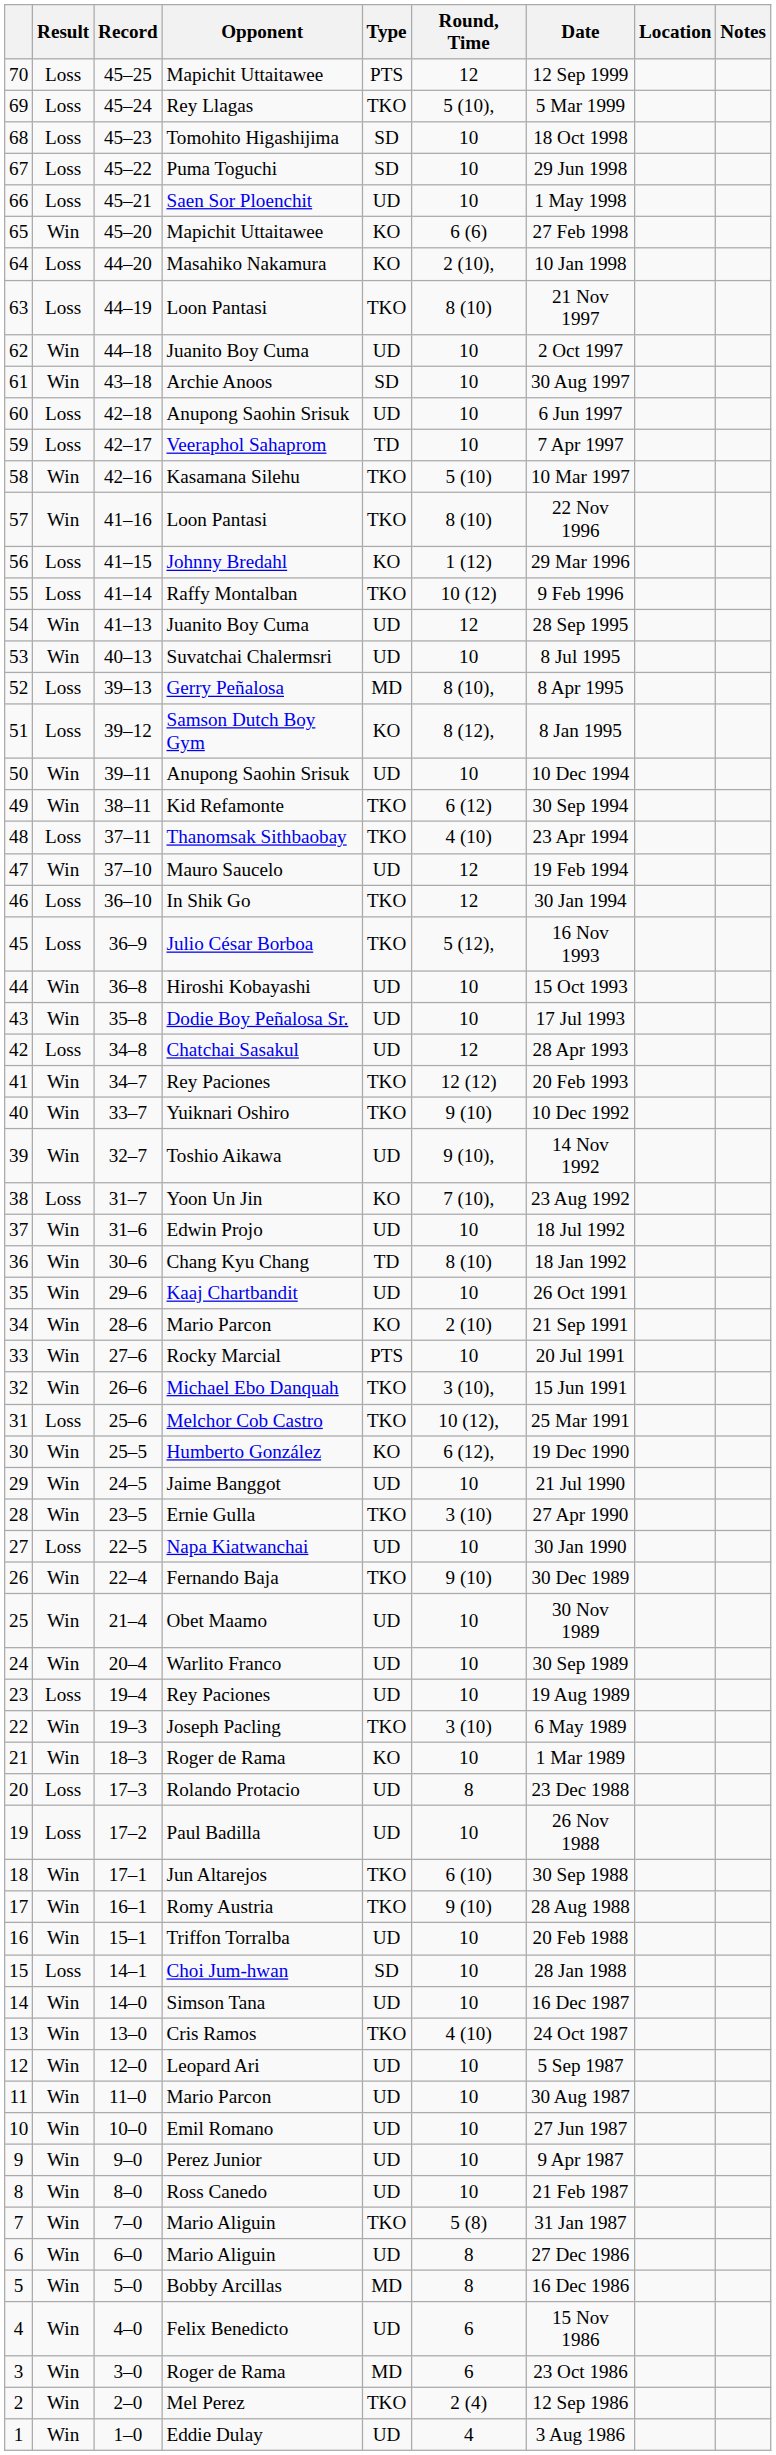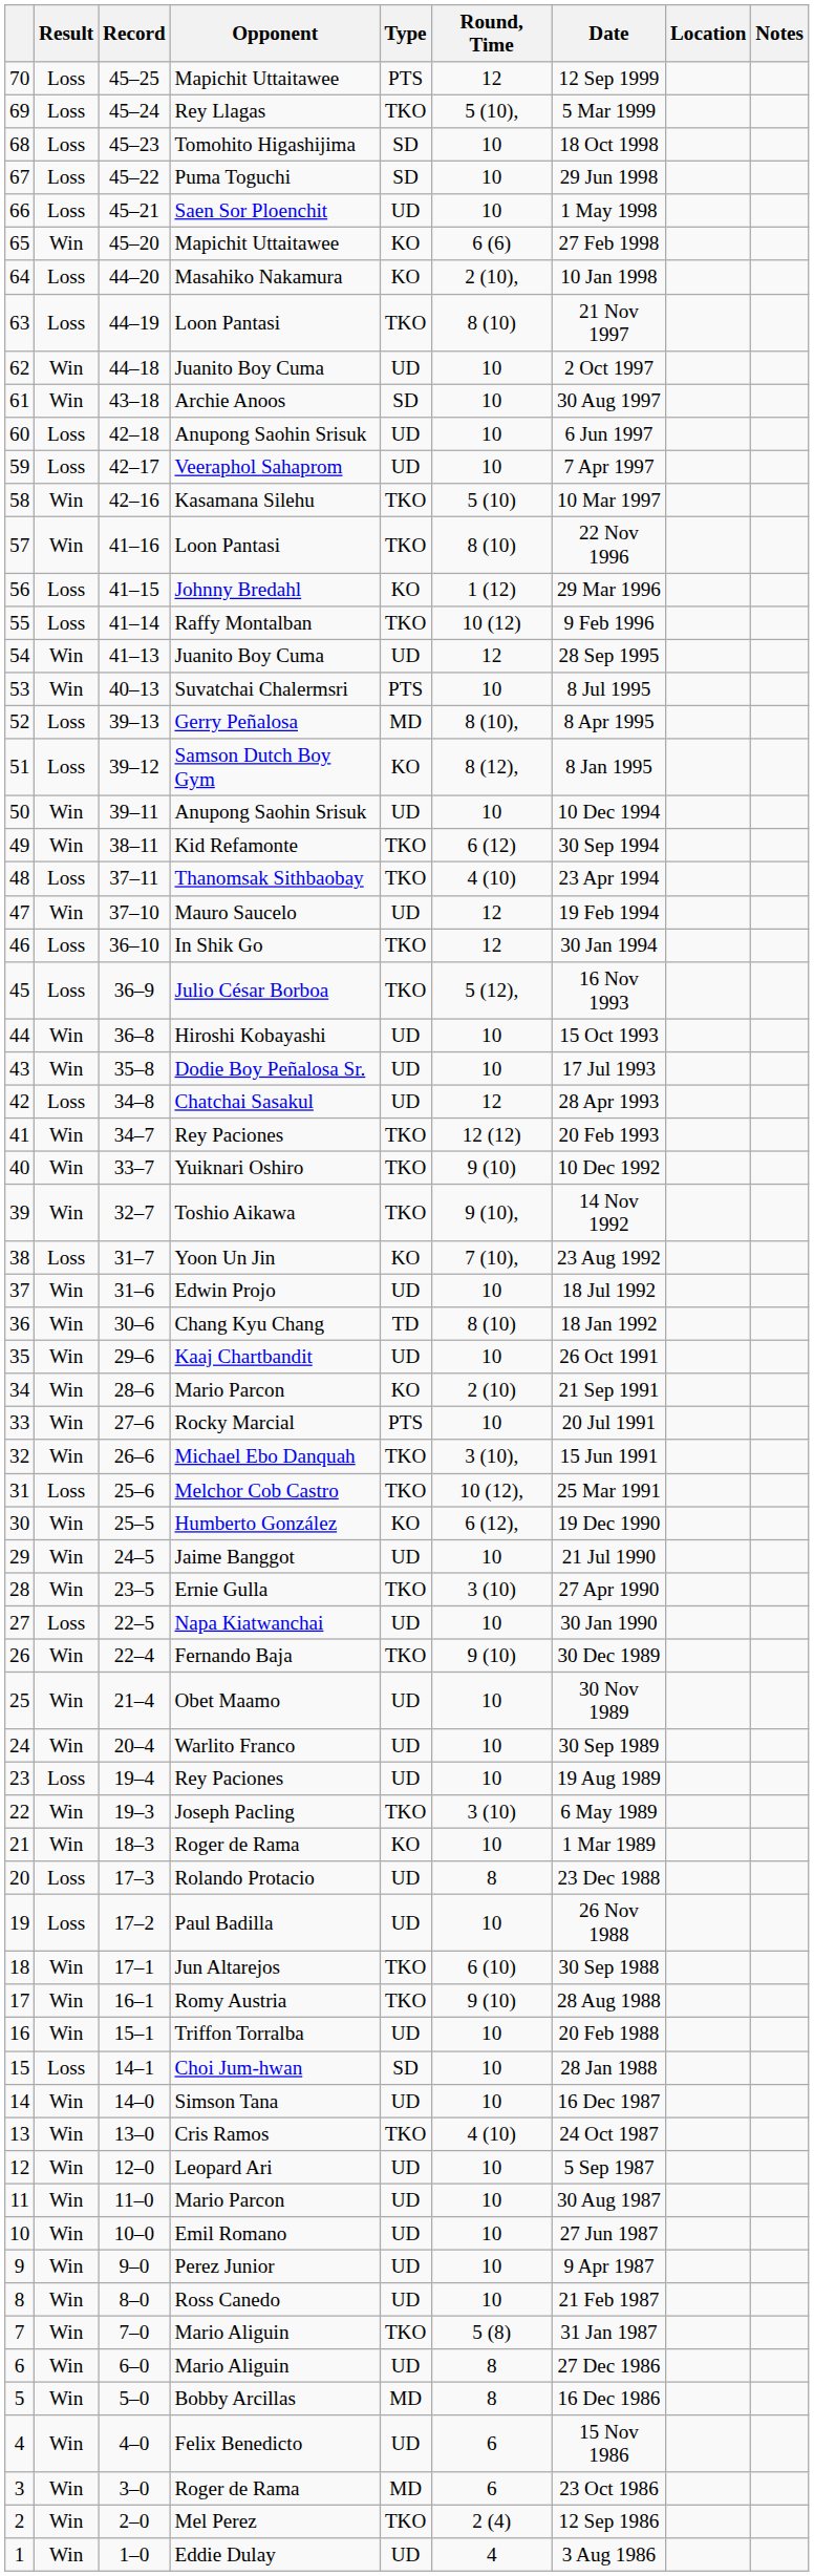 <table class="wikitable" style="text-align:center; font-size:95%">
 <tr>
 <th></th>
 <th>Result</th>
 <th>Record</th>
 <th>Opponent</th>
 <th>Type</th>
 <th>Round, Time</th>
 <th>Date</th>
 <th>Location</th>
 <th>Notes</th>
 </tr>
 <tr>
 <td>70</td>
 <td>Loss</td>
 <td>45–25</td>
 <td style="text-align:left;">Mapichit Uttaitawee</td>
 <td>PTS</td>
 <td>12</td>
 <td>12 Sep 1999</td>
 <td style="text-align:left;"></td>
 <td></td>
 </tr>
 <tr>
 <td>69</td>
 <td>Loss</td>
 <td>45–24</td>
 <td style="text-align:left;">Rey Llagas</td>
 <td>TKO</td>
 <td>5 (10), </td>
 <td>5 Mar 1999</td>
 <td style="text-align:left;"></td>
 <td></td>
 </tr>
 <tr>
 <td>68</td>
 <td>Loss</td>
 <td>45–23</td>
 <td style="text-align:left;">Tomohito Higashijima</td>
 <td>SD</td>
 <td>10</td>
 <td>18 Oct 1998</td>
 <td style="text-align:left;"></td>
 <td></td>
 </tr>
 <tr>
 <td>67</td>
 <td>Loss</td>
 <td>45–22</td>
 <td style="text-align:left;">Puma Toguchi</td>
 <td>SD</td>
 <td>10</td>
 <td>29 Jun 1998</td>
 <td style="text-align:left;"></td>
 <td></td>
 </tr>
 <tr>
 <td>66</td>
 <td>Loss</td>
 <td>45–21</td>
 <td style="text-align:left;"><a href='#'>Saen Sor Ploenchit</a></td>
 <td>UD</td>
 <td>10</td>
 <td>1 May 1998</td>
 <td style="text-align:left;"></td>
 <td></td>
 </tr>
 <tr>
 <td>65</td>
 <td>Win</td>
 <td>45–20</td>
 <td style="text-align:left;">Mapichit Uttaitawee</td>
 <td>KO</td>
 <td>6 (6)</td>
 <td>27 Feb 1998</td>
 <td style="text-align:left;"></td>
 <td></td>
 </tr>
 <tr>
 <td>64</td>
 <td>Loss</td>
 <td>44–20</td>
 <td style="text-align:left;">Masahiko Nakamura</td>
 <td>KO</td>
 <td>2 (10), </td>
 <td>10 Jan 1998</td>
 <td style="text-align:left;"></td>
 <td></td>
 </tr>
 <tr>
 <td>63</td>
 <td>Loss</td>
 <td>44–19</td>
 <td style="text-align:left;">Loon Pantasi</td>
 <td>TKO</td>
 <td>8 (10)</td>
 <td>21 Nov 1997</td>
 <td style="text-align:left;"></td>
 <td></td>
 </tr>
 <tr>
 <td>62</td>
 <td>Win</td>
 <td>44–18</td>
 <td style="text-align:left;">Juanito Boy Cuma</td>
 <td>UD</td>
 <td>10</td>
 <td>2 Oct 1997</td>
 <td style="text-align:left;"></td>
 <td></td>
 </tr>
 <tr>
 <td>61</td>
 <td>Win</td>
 <td>43–18</td>
 <td style="text-align:left;">Archie Anoos</td>
 <td>SD</td>
 <td>10</td>
 <td>30 Aug 1997</td>
 <td style="text-align:left;"></td>
 <td></td>
 </tr>
 <tr>
 <td>60</td>
 <td>Loss</td>
 <td>42–18</td>
 <td style="text-align:left;">Anupong Saohin Srisuk</td>
 <td>UD</td>
 <td>10</td>
 <td>6 Jun 1997</td>
 <td style="text-align:left;"></td>
 <td></td>
 </tr>
 <tr>
 <td>59</td>
 <td>Loss</td>
 <td>42–17</td>
 <td style="text-align:left;"><a href='#'>Veeraphol Sahaprom</a></td>
-<td>TD</td>
+<td>UD</td>
 <td>10</td>
 <td>7 Apr 1997</td>
 <td style="text-align:left;"></td>
 <td></td>
 </tr>
 <tr>
 <td>58</td>
 <td>Win</td>
 <td>42–16</td>
 <td style="text-align:left;">Kasamana Silehu</td>
 <td>TKO</td>
 <td>5 (10)</td>
 <td>10 Mar 1997</td>
 <td style="text-align:left;"></td>
 <td></td>
 </tr>
 <tr>
 <td>57</td>
 <td>Win</td>
 <td>41–16</td>
 <td style="text-align:left;">Loon Pantasi</td>
 <td>TKO</td>
 <td>8 (10)</td>
 <td>22 Nov 1996</td>
 <td style="text-align:left;"></td>
 <td></td>
 </tr>
 <tr>
 <td>56</td>
 <td>Loss</td>
 <td>41–15</td>
 <td style="text-align:left;"><a href='#'>Johnny Bredahl</a></td>
 <td>KO</td>
 <td>1 (12)</td>
 <td>29 Mar 1996</td>
 <td style="text-align:left;"></td>
 <td style="text-align:left;"></td>
 </tr>
 <tr>
 <td>55</td>
 <td>Loss</td>
 <td>41–14</td>
 <td style="text-align:left;">Raffy Montalban</td>
 <td>TKO</td>
 <td>10 (12)</td>
 <td>9 Feb 1996</td>
 <td style="text-align:left;"></td>
 <td style="text-align:left;"></td>
 </tr>
 <tr>
 <td>54</td>
 <td>Win</td>
 <td>41–13</td>
 <td style="text-align:left;">Juanito Boy Cuma</td>
 <td>UD</td>
 <td>12</td>
 <td>28 Sep 1995</td>
 <td style="text-align:left;"></td>
 <td style="text-align:left;"></td>
 </tr>
 <tr>
 <td>53</td>
 <td>Win</td>
 <td>40–13</td>
 <td style="text-align:left;">Suvatchai Chalermsri</td>
-<td>UD</td>
+<td>PTS</td>
 <td>10</td>
 <td>8 Jul 1995</td>
 <td style="text-align:left;"></td>
 <td></td>
 </tr>
 <tr>
 <td>52</td>
 <td>Loss</td>
 <td>39–13</td>
 <td style="text-align:left;"><a href='#'>Gerry Peñalosa</a></td>
 <td>MD</td>
 <td>8 (10), </td>
 <td>8 Apr 1995</td>
 <td style="text-align:left;"></td>
 <td></td>
 </tr>
 <tr>
 <td>51</td>
 <td>Loss</td>
 <td>39–12</td>
 <td style="text-align:left;"><a href='#'>Samson Dutch Boy Gym</a></td>
 <td>KO</td>
 <td>8 (12), </td>
 <td>8 Jan 1995</td>
 <td style="text-align:left;"></td>
 <td></td>
 </tr>
 <tr>
 <td>50</td>
 <td>Win</td>
 <td>39–11</td>
 <td style="text-align:left;">Anupong Saohin Srisuk</td>
 <td>UD</td>
 <td>10</td>
 <td>10 Dec 1994</td>
 <td style="text-align:left;"></td>
 <td></td>
 </tr>
 <tr>
 <td>49</td>
 <td>Win</td>
 <td>38–11</td>
 <td style="text-align:left;">Kid Refamonte</td>
 <td>TKO</td>
 <td>6 (12)</td>
 <td>30 Sep 1994</td>
 <td style="text-align:left;"></td>
 <td style="text-align:left;"></td>
 </tr>
 <tr>
 <td>48</td>
 <td>Loss</td>
 <td>37–11</td>
 <td style="text-align:left;"><a href='#'>Thanomsak Sithbaobay</a></td>
 <td>TKO</td>
 <td>4 (10)</td>
 <td>23 Apr 1994</td>
 <td style="text-align:left;"></td>
 <td></td>
 </tr>
 <tr>
 <td>47</td>
 <td>Win</td>
 <td>37–10</td>
 <td style="text-align:left;">Mauro Saucelo</td>
 <td>UD</td>
 <td>12</td>
 <td>19 Feb 1994</td>
 <td style="text-align:left;"></td>
 <td style="text-align:left;"></td>
 </tr>
 <tr>
 <td>46</td>
 <td>Loss</td>
 <td>36–10</td>
 <td style="text-align:left;">In Shik Go</td>
 <td>TKO</td>
 <td>12</td>
 <td>30 Jan 1994</td>
 <td style="text-align:left;"></td>
 <td style="text-align:left;"></td>
 </tr>
 <tr>
 <td>45</td>
 <td>Loss</td>
 <td>36–9</td>
 <td style="text-align:left;"><a href='#'>Julio César Borboa</a></td>
 <td>TKO</td>
 <td>5 (12), </td>
 <td>16 Nov 1993</td>
 <td style="text-align:left;"></td>
 <td style="text-align:left;"></td>
 </tr>
 <tr>
 <td>44</td>
 <td>Win</td>
 <td>36–8</td>
 <td style="text-align:left;">Hiroshi Kobayashi</td>
 <td>UD</td>
 <td>10</td>
 <td>15 Oct 1993</td>
 <td style="text-align:left;"></td>
 <td></td>
 </tr>
 <tr>
 <td>43</td>
 <td>Win</td>
 <td>35–8</td>
 <td style="text-align:left;"><a href='#'>Dodie Boy Peñalosa Sr.</a></td>
 <td>UD</td>
 <td>10</td>
 <td>17 Jul 1993</td>
 <td style="text-align:left;"></td>
 <td></td>
 </tr>
 <tr>
 <td>42</td>
 <td>Loss</td>
 <td>34–8</td>
 <td style="text-align:left;"><a href='#'>Chatchai Sasakul</a></td>
 <td>UD</td>
 <td>12</td>
 <td>28 Apr 1993</td>
 <td style="text-align:left;"></td>
 <td style="text-align:left;"></td>
 </tr>
 <tr>
 <td>41</td>
 <td>Win</td>
 <td>34–7</td>
 <td style="text-align:left;">Rey Paciones</td>
 <td>TKO</td>
 <td>12 (12)</td>
 <td>20 Feb 1993</td>
 <td style="text-align:left;"></td>
 <td style="text-align:left;"></td>
 </tr>
 <tr>
 <td>40</td>
 <td>Win</td>
 <td>33–7</td>
 <td style="text-align:left;">Yuiknari Oshiro</td>
 <td>TKO</td>
 <td>9 (10)</td>
 <td>10 Dec 1992</td>
 <td style="text-align:left;"></td>
 <td></td>
 </tr>
 <tr>
 <td>39</td>
 <td>Win</td>
 <td>32–7</td>
 <td style="text-align:left;">Toshio Aikawa</td>
-<td>UD</td>
+<td>TKO</td>
 <td>9 (10), </td>
 <td>14 Nov 1992</td>
 <td style="text-align:left;"></td>
 <td></td>
 </tr>
 <tr>
 <td>38</td>
 <td>Loss</td>
 <td>31–7</td>
 <td style="text-align:left;">Yoon Un Jin</td>
 <td>KO</td>
 <td>7 (10), </td>
 <td>23 Aug 1992</td>
 <td style="text-align:left;"></td>
 <td></td>
 </tr>
 <tr>
 <td>37</td>
 <td>Win</td>
 <td>31–6</td>
 <td style="text-align:left;">Edwin Projo</td>
 <td>UD</td>
 <td>10</td>
 <td>18 Jul 1992</td>
 <td style="text-align:left;"></td>
 <td></td>
 </tr>
 <tr>
 <td>36</td>
 <td>Win</td>
 <td>30–6</td>
 <td style="text-align:left;">Chang Kyu Chang</td>
 <td>TD</td>
 <td>8 (10)</td>
 <td>18 Jan 1992</td>
 <td style="text-align:left;"></td>
 <td></td>
 </tr>
 <tr>
 <td>35</td>
 <td>Win</td>
 <td>29–6</td>
 <td style="text-align:left;"><a href='#'>Kaaj Chartbandit</a></td>
 <td>UD</td>
 <td>10</td>
 <td>26 Oct 1991</td>
 <td style="text-align:left;"></td>
 <td></td>
 </tr>
 <tr>
 <td>34</td>
 <td>Win</td>
 <td>28–6</td>
 <td style="text-align:left;">Mario Parcon</td>
 <td>KO</td>
 <td>2 (10)</td>
 <td>21 Sep 1991</td>
 <td style="text-align:left;"></td>
 <td></td>
 </tr>
 <tr>
 <td>33</td>
 <td>Win</td>
 <td>27–6</td>
 <td style="text-align:left;">Rocky Marcial</td>
 <td>PTS</td>
 <td>10</td>
 <td>20 Jul 1991</td>
 <td style="text-align:left;"></td>
 <td></td>
 </tr>
 <tr>
 <td>32</td>
 <td>Win</td>
 <td>26–6</td>
 <td style="text-align:left;"><a href='#'>Michael Ebo Danquah</a></td>
 <td>TKO</td>
 <td>3 (10), </td>
 <td>15 Jun 1991</td>
 <td style="text-align:left;"></td>
 <td></td>
 </tr>
 <tr>
 <td>31</td>
 <td>Loss</td>
 <td>25–6</td>
 <td style="text-align:left;"><a href='#'>Melchor Cob Castro</a></td>
 <td>TKO</td>
 <td>10 (12), </td>
 <td>25 Mar 1991</td>
 <td style="text-align:left;"></td>
 <td style="text-align:left;"></td>
 </tr>
 <tr>
 <td>30</td>
 <td>Win</td>
 <td>25–5</td>
 <td style="text-align:left;"><a href='#'>Humberto González</a></td>
 <td>KO</td>
 <td>6 (12), </td>
 <td>19 Dec 1990</td>
 <td style="text-align:left;"></td>
 <td style="text-align:left;"></td>
 </tr>
 <tr>
 <td>29</td>
 <td>Win</td>
 <td>24–5</td>
 <td style="text-align:left;">Jaime Banggot</td>
 <td>UD</td>
 <td>10</td>
 <td>21 Jul 1990</td>
 <td style="text-align:left;"></td>
 <td></td>
 </tr>
 <tr>
 <td>28</td>
 <td>Win</td>
 <td>23–5</td>
 <td style="text-align:left;">Ernie Gulla</td>
 <td>TKO</td>
 <td>3 (10)</td>
 <td>27 Apr 1990</td>
 <td style="text-align:left;"></td>
 <td></td>
 </tr>
 <tr>
 <td>27</td>
 <td>Loss</td>
 <td>22–5</td>
 <td style="text-align:left;"><a href='#'>Napa Kiatwanchai</a></td>
 <td>UD</td>
 <td>10</td>
 <td>30 Jan 1990</td>
 <td style="text-align:left;"></td>
 <td></td>
 </tr>
 <tr>
 <td>26</td>
 <td>Win</td>
 <td>22–4</td>
 <td style="text-align:left;">Fernando Baja</td>
 <td>TKO</td>
 <td>9 (10)</td>
 <td>30 Dec 1989</td>
 <td style="text-align:left;"></td>
 <td></td>
 </tr>
 <tr>
 <td>25</td>
 <td>Win</td>
 <td>21–4</td>
 <td style="text-align:left;">Obet Maamo</td>
 <td>UD</td>
 <td>10</td>
 <td>30 Nov 1989</td>
 <td style="text-align:left;"></td>
 <td></td>
 </tr>
 <tr>
 <td>24</td>
 <td>Win</td>
 <td>20–4</td>
 <td style="text-align:left;">Warlito Franco</td>
 <td>UD</td>
 <td>10</td>
 <td>30 Sep 1989</td>
 <td style="text-align:left;"></td>
 <td></td>
 </tr>
 <tr>
 <td>23</td>
 <td>Loss</td>
 <td>19–4</td>
 <td style="text-align:left;">Rey Paciones</td>
 <td>UD</td>
 <td>10</td>
 <td>19 Aug 1989</td>
 <td style="text-align:left;"></td>
 <td></td>
 </tr>
 <tr>
 <td>22</td>
 <td>Win</td>
 <td>19–3</td>
 <td style="text-align:left;">Joseph Pacling</td>
 <td>TKO</td>
 <td>3 (10)</td>
 <td>6 May 1989</td>
 <td style="text-align:left;"></td>
 <td></td>
 </tr>
 <tr>
 <td>21</td>
 <td>Win</td>
 <td>18–3</td>
 <td style="text-align:left;">Roger de Rama</td>
 <td>KO</td>
 <td>10</td>
 <td>1 Mar 1989</td>
 <td style="text-align:left;"></td>
 <td></td>
 </tr>
 <tr>
 <td>20</td>
 <td>Loss</td>
 <td>17–3</td>
 <td style="text-align:left;">Rolando Protacio</td>
 <td>UD</td>
 <td>8</td>
 <td>23 Dec 1988</td>
 <td style="text-align:left;"></td>
 <td></td>
 </tr>
 <tr>
 <td>19</td>
 <td>Loss</td>
 <td>17–2</td>
 <td style="text-align:left;">Paul Badilla</td>
 <td>UD</td>
 <td>10</td>
 <td>26 Nov 1988</td>
 <td style="text-align:left;"></td>
 <td></td>
 </tr>
 <tr>
 <td>18</td>
 <td>Win</td>
 <td>17–1</td>
 <td style="text-align:left;">Jun Altarejos</td>
 <td>TKO</td>
 <td>6 (10)</td>
 <td>30 Sep 1988</td>
 <td style="text-align:left;"></td>
 <td></td>
 </tr>
 <tr>
 <td>17</td>
 <td>Win</td>
 <td>16–1</td>
 <td style="text-align:left;">Romy Austria</td>
 <td>TKO</td>
 <td>9 (10)</td>
 <td>28 Aug 1988</td>
 <td style="text-align:left;"></td>
 <td></td>
 </tr>
 <tr>
 <td>16</td>
 <td>Win</td>
 <td>15–1</td>
 <td style="text-align:left;">Triffon Torralba</td>
 <td>UD</td>
 <td>10</td>
 <td>20 Feb 1988</td>
 <td style="text-align:left;"></td>
 <td></td>
 </tr>
 <tr>
 <td>15</td>
 <td>Loss</td>
 <td>14–1</td>
 <td style="text-align:left;"><a href='#'>Choi Jum-hwan</a></td>
 <td>SD</td>
 <td>10</td>
 <td>28 Jan 1988</td>
 <td style="text-align:left;"></td>
 <td></td>
 </tr>
 <tr>
 <td>14</td>
 <td>Win</td>
 <td>14–0</td>
 <td style="text-align:left;">Simson Tana</td>
 <td>UD</td>
 <td>10</td>
 <td>16 Dec 1987</td>
 <td style="text-align:left;"></td>
 <td></td>
 </tr>
 <tr>
 <td>13</td>
 <td>Win</td>
 <td>13–0</td>
 <td style="text-align:left;">Cris Ramos</td>
 <td>TKO</td>
 <td>4 (10)</td>
 <td>24 Oct 1987</td>
 <td style="text-align:left;"></td>
 <td></td>
 </tr>
 <tr>
 <td>12</td>
 <td>Win</td>
 <td>12–0</td>
 <td style="text-align:left;">Leopard Ari</td>
 <td>UD</td>
 <td>10</td>
 <td>5 Sep 1987</td>
 <td style="text-align:left;"></td>
 <td></td>
 </tr>
 <tr>
 <td>11</td>
 <td>Win</td>
 <td>11–0</td>
 <td style="text-align:left;">Mario Parcon</td>
 <td>UD</td>
 <td>10</td>
 <td>30 Aug 1987</td>
 <td style="text-align:left;"></td>
 <td></td>
 </tr>
 <tr>
 <td>10</td>
 <td>Win</td>
 <td>10–0</td>
 <td style="text-align:left;">Emil Romano</td>
 <td>UD</td>
 <td>10</td>
 <td>27 Jun 1987</td>
 <td style="text-align:left;"></td>
 <td></td>
 </tr>
 <tr>
 <td>9</td>
 <td>Win</td>
 <td>9–0</td>
 <td style="text-align:left;">Perez Junior</td>
 <td>UD</td>
 <td>10</td>
 <td>9 Apr 1987</td>
 <td style="text-align:left;"></td>
 <td></td>
 </tr>
 <tr>
 <td>8</td>
 <td>Win</td>
 <td>8–0</td>
 <td style="text-align:left;">Ross Canedo</td>
 <td>UD</td>
 <td>10</td>
 <td>21 Feb 1987</td>
 <td style="text-align:left;"></td>
 <td></td>
 </tr>
 <tr>
 <td>7</td>
 <td>Win</td>
 <td>7–0</td>
 <td style="text-align:left;">Mario Aliguin</td>
 <td>TKO</td>
 <td>5 (8)</td>
 <td>31 Jan 1987</td>
 <td style="text-align:left;"></td>
 <td></td>
 </tr>
 <tr>
 <td>6</td>
 <td>Win</td>
 <td>6–0</td>
 <td style="text-align:left;">Mario Aliguin</td>
 <td>UD</td>
 <td>8</td>
 <td>27 Dec 1986</td>
 <td style="text-align:left;"></td>
 <td></td>
 </tr>
 <tr>
 <td>5</td>
 <td>Win</td>
 <td>5–0</td>
 <td style="text-align:left;">Bobby Arcillas</td>
 <td>MD</td>
 <td>8</td>
 <td>16 Dec 1986</td>
 <td style="text-align:left;"></td>
 <td></td>
 </tr>
 <tr>
 <td>4</td>
 <td>Win</td>
 <td>4–0</td>
 <td style="text-align:left;">Felix Benedicto</td>
 <td>UD</td>
 <td>6</td>
 <td>15 Nov 1986</td>
 <td style="text-align:left;"></td>
 <td></td>
 </tr>
 <tr>
 <td>3</td>
 <td>Win</td>
 <td>3–0</td>
 <td style="text-align:left;">Roger de Rama</td>
 <td>MD</td>
 <td>6</td>
 <td>23 Oct 1986</td>
 <td style="text-align:left;"></td>
 <td></td>
 </tr>
 <tr>
 <td>2</td>
 <td>Win</td>
 <td>2–0</td>
 <td style="text-align:left;">Mel Perez</td>
 <td>TKO</td>
 <td>2 (4)</td>
 <td>12 Sep 1986</td>
 <td style="text-align:left;"></td>
 <td></td>
 </tr>
 <tr>
 <td>1</td>
 <td>Win</td>
 <td>1–0</td>
 <td style="text-align:left;">Eddie Dulay</td>
 <td>UD</td>
 <td>4</td>
 <td>3 Aug 1986</td>
 <td style="text-align:left;"></td>
 <td></td>
 </tr>
 </table>
